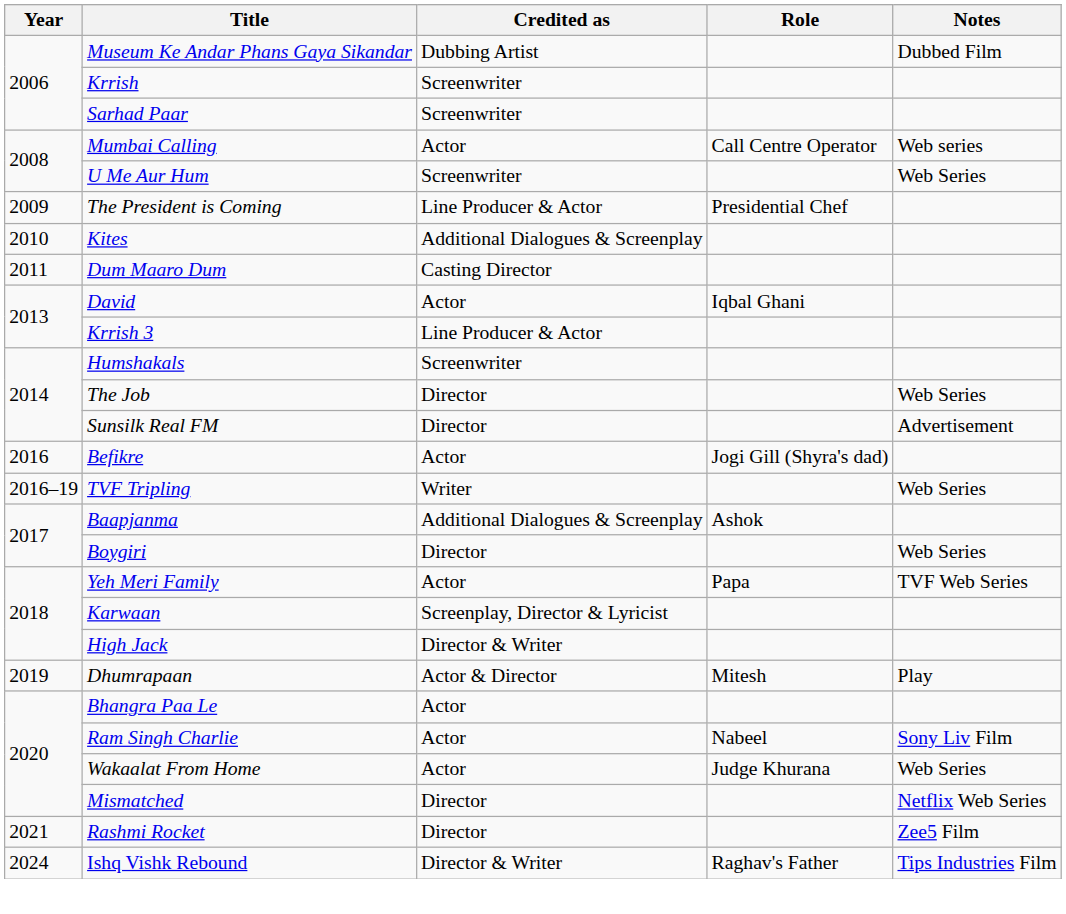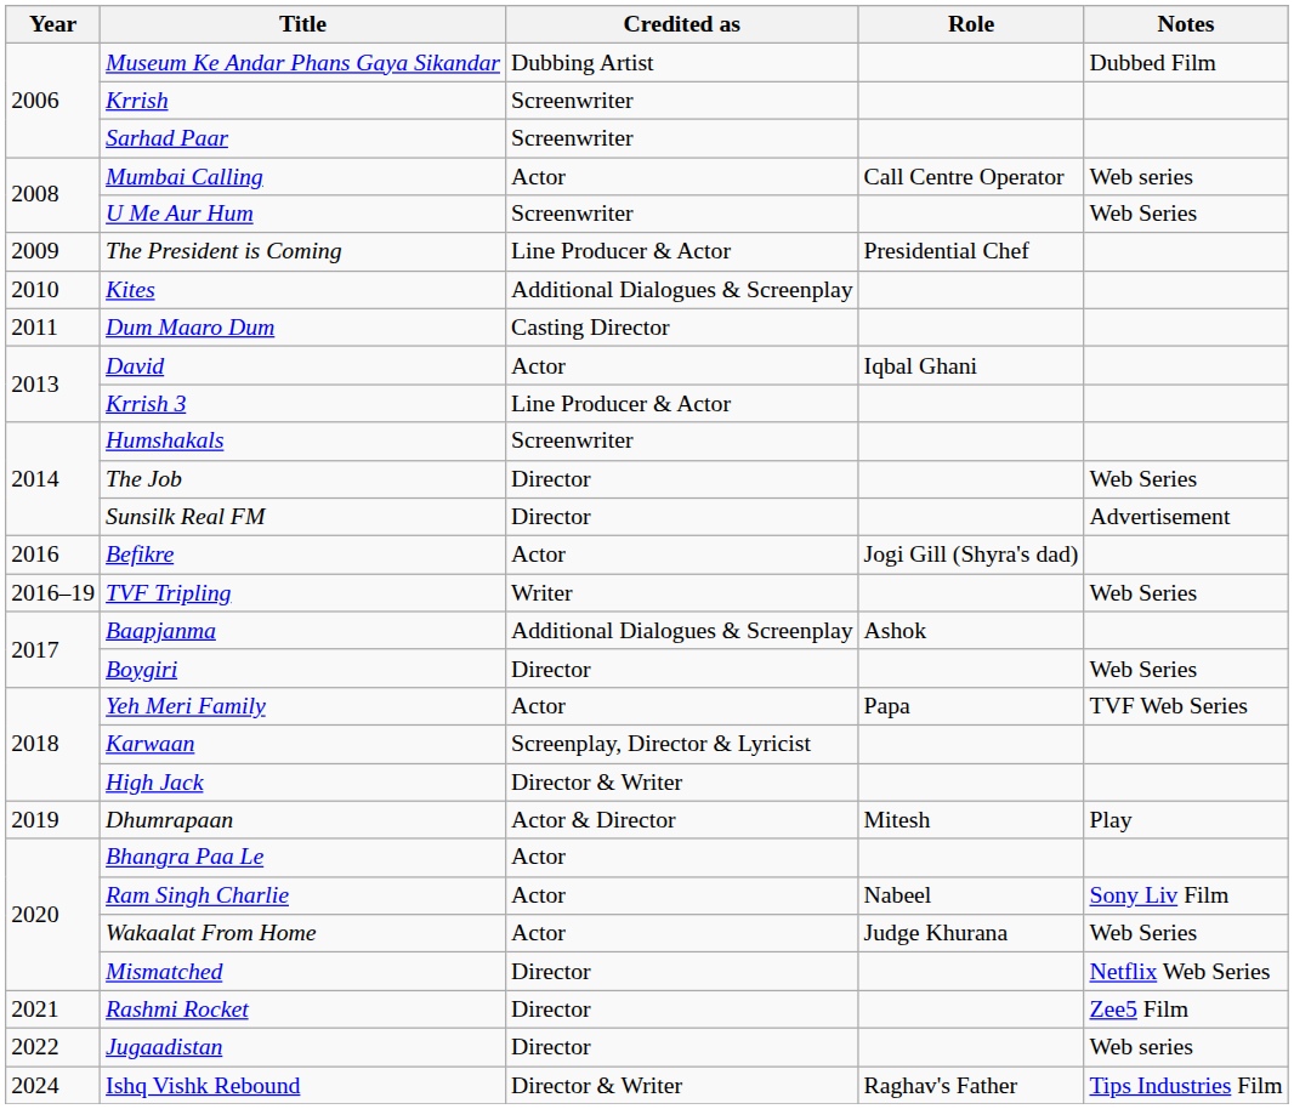 <table class="wikitable sortable plainrowheaders">
 <tr style="background:#ccc; text-align:center;">
 <th scope="col">Year</th>
 <th scope="col">Title</th>
 <th scope="col">Credited as</th>
 <th scope="col">Role</th>
 <th scope="col">Notes</th>
 </tr>
 <tr>
 <td rowspan="3">2006</td>
 <td><em><a href='#'>Museum Ke Andar Phans Gaya Sikandar</a></em></td>
 <td>Dubbing Artist</td>
 <td></td>
 <td>Dubbed Film</td>
 </tr>
 <tr>
 <td><em><a href='#'>Krrish</a></em></td>
 <td>Screenwriter</td>
 <td></td>
 <td></td>
 </tr>
 <tr>
 <td><em><a href='#'>Sarhad Paar</a></em></td>
 <td>Screenwriter</td>
 <td></td>
 <td></td>
 </tr>
 <tr>
 <td rowspan="2">2008</td>
 <td><em><a href='#'>Mumbai Calling</a></em></td>
 <td>Actor</td>
 <td>Call Centre Operator</td>
 <td>Web series</td>
 </tr>
 <tr>
 <td><em><a href='#'>U Me Aur Hum</a></em></td>
 <td>Screenwriter</td>
 <td></td>
 <td>Web Series</td>
 </tr>
 <tr>
 <td>2009</td>
 <td><em>The President is Coming</em></td>
 <td>Line Producer & Actor</td>
 <td>Presidential Chef</td>
 <td></td>
 </tr>
 <tr>
 <td>2010</td>
 <td><em><a href='#'>Kites</a></em></td>
 <td>Additional Dialogues & Screenplay</td>
 <td></td>
 <td></td>
 </tr>
 <tr>
 <td>2011</td>
 <td><em><a href='#'>Dum Maaro Dum</a></em></td>
 <td>Casting Director</td>
 <td></td>
 <td></td>
 </tr>
 <tr>
 <td rowspan="2">2013</td>
 <td><em><a href='#'>David</a></em></td>
 <td>Actor</td>
 <td>Iqbal Ghani</td>
 <td></td>
 </tr>
 <tr>
 <td><em><a href='#'>Krrish 3</a></em></td>
 <td>Line Producer & Actor</td>
 <td></td>
 <td></td>
 </tr>
 <tr>
 <td rowspan="3">2014</td>
 <td><em><a href='#'>Humshakals</a></em></td>
 <td>Screenwriter</td>
 <td></td>
 <td></td>
 </tr>
 <tr>
 <td><em>The Job</em></td>
 <td>Director</td>
 <td></td>
 <td>Web Series</td>
 </tr>
 <tr>
 <td><em>Sunsilk Real FM</em></td>
 <td>Director</td>
 <td></td>
 <td>Advertisement</td>
 </tr>
 <tr>
 <td>2016</td>
 <td><em><a href='#'>Befikre</a></em></td>
 <td>Actor</td>
 <td>Jogi Gill (Shyra's dad)</td>
 <td></td>
 </tr>
 <tr>
 <td>2016–19</td>
 <td><em><a href='#'>TVF Tripling</a></em></td>
 <td>Writer</td>
 <td></td>
 <td>Web Series</td>
 </tr>
 <tr>
 <td rowspan="2">2017</td>
 <td><em><a href='#'>Baapjanma</a></em></td>
 <td>Additional Dialogues & Screenplay</td>
 <td>Ashok</td>
 <td></td>
 </tr>
 <tr>
 <td><em><a href='#'>Boygiri</a></em></td>
 <td>Director</td>
 <td></td>
 <td>Web Series</td>
 </tr>
 <tr>
 <td rowspan="3">2018</td>
 <td><em><a href='#'>Yeh Meri Family</a></em></td>
 <td>Actor</td>
 <td>Papa</td>
 <td>TVF Web Series</td>
 </tr>
 <tr>
 <td><em><a href='#'>Karwaan</a></em></td>
 <td>Screenplay, Director & Lyricist</td>
 <td></td>
 <td></td>
 </tr>
 <tr>
 <td><em><a href='#'>High Jack</a></em></td>
 <td>Director & Writer</td>
 <td></td>
 <td></td>
 </tr>
 <tr>
 <td>2019</td>
 <td><em>Dhumrapaan</em></td>
 <td>Actor & Director</td>
 <td>Mitesh</td>
 <td>Play</td>
 </tr>
 <tr>
 <td rowspan="4">2020</td>
 <td><em><a href='#'>Bhangra Paa Le</a></em></td>
 <td>Actor</td>
 <td></td>
 <td></td>
 </tr>
 <tr>
 <td><em><a href='#'>Ram Singh Charlie</a></em></td>
 <td>Actor</td>
 <td>Nabeel</td>
 <td><a href='#'>Sony Liv</a> Film</td>
 </tr>
 <tr>
 <td><em>Wakaalat From Home</em></td>
 <td>Actor</td>
 <td>Judge Khurana</td>
 <td>Web Series</td>
 </tr>
 <tr>
 <td><em><a href='#'>Mismatched</a></em></td>
 <td>Director</td>
 <td></td>
 <td><a href='#'>Netflix</a> Web Series</td>
 </tr>
 <tr>
 <td>2021</td>
 <td><em><a href='#'>Rashmi Rocket</a></em></td>
 <td>Director</td>
 <td></td>
 <td><a href='#'>Zee5</a> Film</td>
 </tr>
 <tr>
+<td>2022</td>
+<td><em><a href='#'>Jugaadistan</a></em></td>
+<td>Director</td>
+<td></td>
+<td>Web series</td>
+</tr>
+<tr>
 <td>2024</td>
 <td><a href='#'>Ishq Vishk Rebound</a></td>
 <td>Director & Writer</td>
 <td>Raghav's Father</td>
 <td><a href='#'>Tips Industries</a> Film</td>
 </tr>
 </table>
